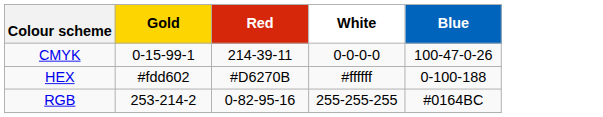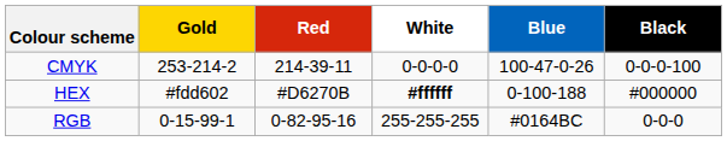 <table class=wikitable style="text-align:center;">
 <tr>
 <th><br>Colour scheme</th>
 <th ! style="background:#fdd602; width:100px; color:black;">Gold</th>
 <th style="background:#D6270B; width:100px; color:white;">Red</th>
 <th style="background:#ffffff; width:100px; color:black;">White</th>
 <th style="background:#0164BC; width:100px; color:white;">Blue</th>
+<th style="background:#000000; width:100px; color:white;">Black</th>
 </tr>
 <tr>
 <td><a href='#'>CMYK</a></td>
-<td>0-15-99-1</td>
+<td>253-214-2</td>
 <td>214-39-11</td>
 <td>0-0-0-0</td>
 <td>100-47-0-26</td>
+<td>0-0-0-100</td>
 </tr>
 <tr>
 <td><a href='#'>HEX</a></td>
 <td>#fdd602</td>
 <td>#D6270B</td>
-<td>#ffffff</td>
+<td><strong>#ffffff</strong></td>
 <td>0-100-188</td>
+<td>#000000</td>
 </tr>
 <tr>
 <td><a href='#'>RGB</a></td>
-<td>253-214-2</td>
+<td>0-15-99-1</td>
 <td>0-82-95-16</td>
 <td>255-255-255</td>
 <td>#0164BC</td>
+<td>0-0-0</td>
 </tr>
 </table>
